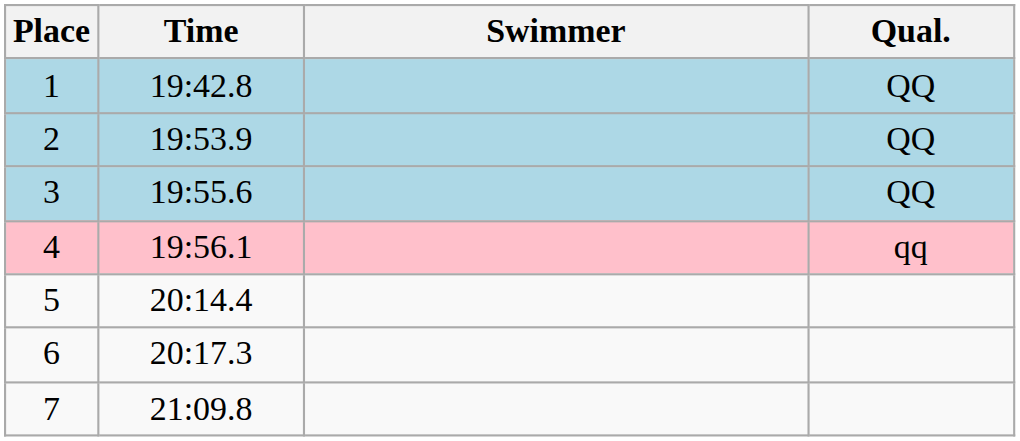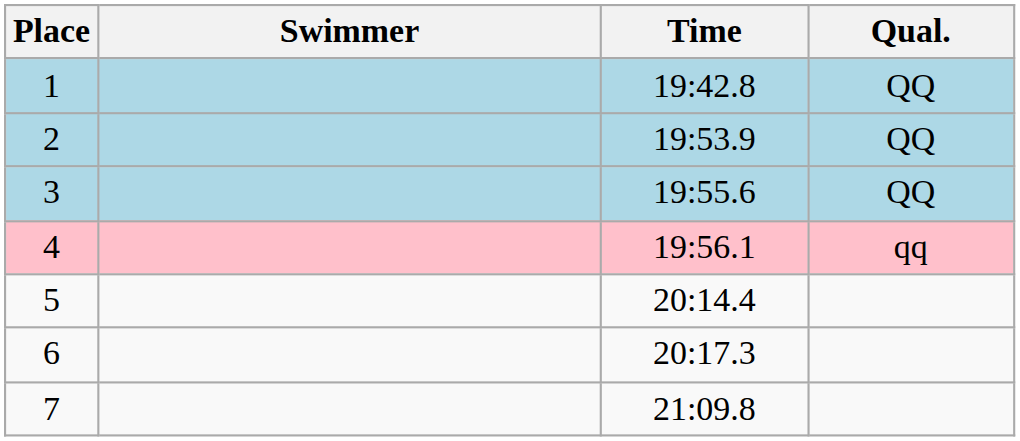 <table class=wikitable style="text-align:center">
 <tr>
 <th>Place</th>
+<th width=230>Swimmer</th>
 <th width=90>Time</th>
-<th width=230>Swimmer</th>
 <th width=90>Qual.</th>
 </tr>
 <tr bgcolor=lightblue>
 <td>1</td>
+<td align=left></td>
 <td>19:42.8</td>
-<td align=left></td>
 <td>QQ</td>
 </tr>
 <tr bgcolor=lightblue>
 <td>2</td>
+<td align=left></td>
 <td>19:53.9</td>
-<td align=left></td>
 <td>QQ</td>
 </tr>
 <tr bgcolor=lightblue>
 <td>3</td>
+<td align=left></td>
 <td>19:55.6</td>
-<td align=left></td>
 <td>QQ</td>
 </tr>
 <tr bgcolor=pink>
 <td>4</td>
+<td align=left></td>
 <td>19:56.1</td>
-<td align=left></td>
 <td>qq</td>
 </tr>
 <tr>
 <td>5</td>
+<td align=left></td>
 <td>20:14.4</td>
-<td align=left></td>
 <td></td>
 </tr>
 <tr>
 <td>6</td>
+<td align=left></td>
 <td>20:17.3</td>
-<td align=left></td>
 <td></td>
 </tr>
 <tr>
 <td>7</td>
+<td align=left></td>
 <td>21:09.8</td>
-<td align=left></td>
 <td></td>
 </tr>
 </table>
